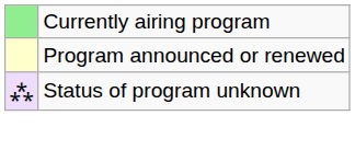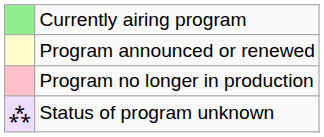 <table class="wikitable">
 <tr>
 <td style="background-color:lightgreen"></td>
 <td>Currently airing program</td>
 </tr>
 <tr>
 <td style="background-color:#FFFFCC"> </td>
 <td>Program announced or renewed</td>
 </tr>
 <tr>
+<td style="background-color:#FFC0CB"> </td>
+<td>Program no longer in production</td>
+</tr>
+<tr>
 <td style="background-color:#EEDDFF">⁂ </td>
 <td>Status of program unknown</td>
 </tr>
 </table>
